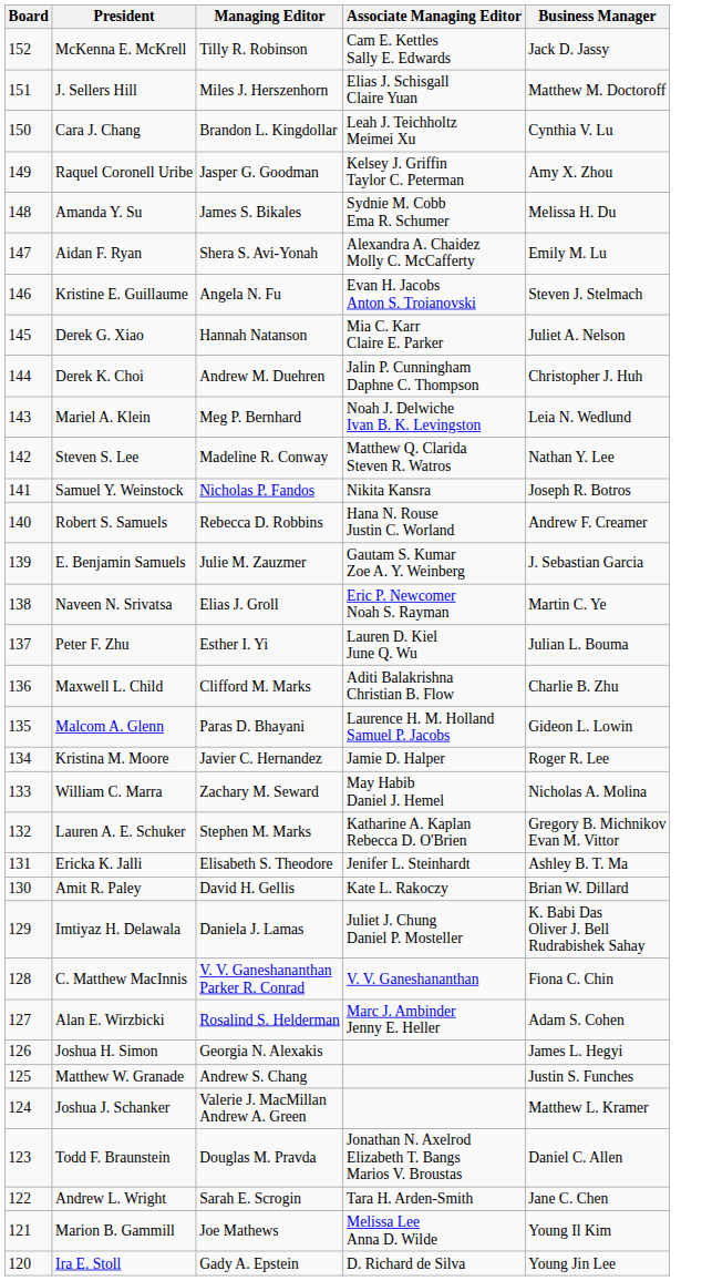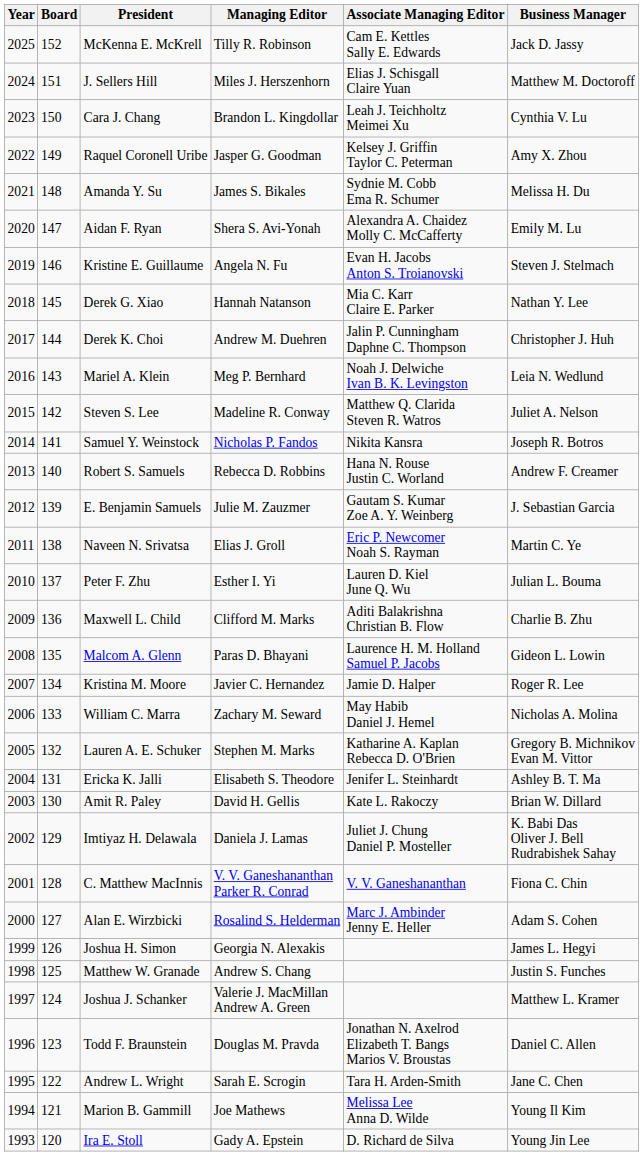 <table class="wikitable">
 <tr>
+<th>Year</th>
 <th>Board</th>
 <th>President</th>
 <th>Managing Editor</th>
 <th>Associate Managing Editor</th>
 <th>Business Manager</th>
 </tr>
 <tr>
+<td>2025</td>
 <td>152</td>
 <td>McKenna E. McKrell</td>
 <td>Tilly R. Robinson</td>
 <td>Cam E. Kettles<br>Sally E. Edwards</td>
 <td>Jack D. Jassy</td>
 </tr>
 <tr>
+<td>2024</td>
 <td>151</td>
 <td>J. Sellers Hill</td>
 <td>Miles J. Herszenhorn</td>
 <td>Elias J. Schisgall<br>Claire Yuan</td>
 <td>Matthew M. Doctoroff</td>
 </tr>
 <tr>
+<td>2023</td>
 <td>150</td>
 <td>Cara J. Chang</td>
 <td>Brandon L. Kingdollar</td>
 <td>Leah J. Teichholtz<br>Meimei Xu</td>
 <td>Cynthia V. Lu</td>
 </tr>
 <tr>
+<td>2022</td>
 <td>149</td>
 <td>Raquel Coronell Uribe</td>
 <td>Jasper G. Goodman</td>
 <td>Kelsey J. Griffin<br>Taylor C. Peterman</td>
 <td>Amy X. Zhou</td>
 </tr>
 <tr>
+<td>2021</td>
 <td>148</td>
 <td>Amanda Y. Su</td>
 <td>James S. Bikales</td>
 <td>Sydnie M. Cobb<br>Ema R. Schumer</td>
 <td>Melissa H. Du</td>
 </tr>
 <tr>
+<td>2020</td>
 <td>147</td>
 <td>Aidan F. Ryan</td>
 <td>Shera S. Avi-Yonah</td>
 <td>Alexandra A. Chaidez<br>Molly C. McCafferty</td>
 <td>Emily M. Lu</td>
 </tr>
 <tr>
+<td>2019</td>
 <td>146</td>
 <td>Kristine E. Guillaume</td>
 <td>Angela N. Fu</td>
 <td>Evan H. Jacobs<br><a href='#'>Anton S. Troianovski</a></td>
 <td>Steven J. Stelmach</td>
 </tr>
 <tr>
+<td>2018</td>
 <td>145</td>
 <td>Derek G. Xiao</td>
 <td>Hannah Natanson</td>
 <td>Mia C. Karr<br>Claire E. Parker</td>
-<td>Juliet A. Nelson</td>
+<td>Nathan Y. Lee</td>
 </tr>
 <tr>
+<td>2017</td>
 <td>144</td>
 <td>Derek K. Choi</td>
 <td>Andrew M. Duehren</td>
 <td>Jalin P. Cunningham<br>Daphne C. Thompson</td>
 <td>Christopher J. Huh</td>
 </tr>
 <tr>
+<td>2016</td>
 <td>143</td>
 <td>Mariel A. Klein</td>
 <td>Meg P. Bernhard</td>
 <td>Noah J. Delwiche<br><a href='#'>Ivan B. K. Levingston</a></td>
 <td>Leia N. Wedlund</td>
 </tr>
 <tr>
+<td>2015</td>
 <td>142</td>
 <td>Steven S. Lee</td>
 <td>Madeline R. Conway</td>
 <td>Matthew Q. Clarida<br>Steven R. Watros</td>
-<td>Nathan Y. Lee</td>
+<td>Juliet A. Nelson</td>
 </tr>
 <tr>
+<td>2014</td>
 <td>141</td>
 <td>Samuel Y. Weinstock</td>
 <td><a href='#'>Nicholas P. Fandos</a></td>
 <td>Nikita Kansra</td>
 <td>Joseph R. Botros</td>
 </tr>
 <tr>
+<td>2013</td>
 <td>140</td>
 <td>Robert S. Samuels</td>
 <td>Rebecca D. Robbins</td>
 <td>Hana N. Rouse<br>Justin C. Worland</td>
 <td>Andrew F. Creamer</td>
 </tr>
 <tr>
+<td>2012</td>
 <td>139</td>
 <td>E. Benjamin Samuels</td>
 <td>Julie M. Zauzmer</td>
 <td>Gautam S. Kumar<br>Zoe A. Y. Weinberg</td>
 <td>J. Sebastian Garcia</td>
 </tr>
 <tr>
+<td>2011</td>
 <td>138</td>
 <td>Naveen N. Srivatsa</td>
 <td>Elias J. Groll</td>
 <td><a href='#'>Eric P. Newcomer</a><br>Noah S. Rayman</td>
 <td>Martin C. Ye</td>
 </tr>
 <tr>
+<td>2010</td>
 <td>137</td>
 <td>Peter F. Zhu</td>
 <td>Esther I. Yi</td>
 <td>Lauren D. Kiel<br>June Q. Wu</td>
 <td>Julian L. Bouma</td>
 </tr>
 <tr>
+<td>2009</td>
 <td>136</td>
 <td>Maxwell L. Child</td>
 <td>Clifford M. Marks</td>
 <td>Aditi Balakrishna<br>Christian B. Flow</td>
 <td>Charlie B. Zhu</td>
 </tr>
 <tr>
+<td>2008</td>
 <td>135</td>
 <td><a href='#'>Malcom A. Glenn</a></td>
 <td>Paras D. Bhayani</td>
 <td>Laurence H. M. Holland<br><a href='#'>Samuel P. Jacobs</a></td>
 <td>Gideon L. Lowin</td>
 </tr>
 <tr>
+<td>2007</td>
 <td>134</td>
 <td>Kristina M. Moore</td>
 <td>Javier C. Hernandez</td>
 <td>Jamie D. Halper</td>
 <td>Roger R. Lee</td>
 </tr>
 <tr>
+<td>2006</td>
 <td>133</td>
 <td>William C. Marra</td>
 <td>Zachary M. Seward</td>
 <td>May Habib<br>Daniel J. Hemel</td>
 <td>Nicholas A. Molina</td>
 </tr>
 <tr>
+<td>2005</td>
 <td>132</td>
 <td>Lauren A. E. Schuker</td>
 <td>Stephen M. Marks</td>
 <td>Katharine A. Kaplan<br>Rebecca D. O'Brien</td>
 <td>Gregory B. Michnikov<br>Evan M. Vittor</td>
 </tr>
 <tr>
+<td>2004</td>
 <td>131</td>
 <td>Ericka K. Jalli</td>
 <td>Elisabeth S. Theodore</td>
 <td>Jenifer L. Steinhardt</td>
 <td>Ashley B. T. Ma</td>
 </tr>
 <tr>
+<td>2003</td>
 <td>130</td>
 <td>Amit R. Paley</td>
 <td>David H. Gellis</td>
 <td>Kate L. Rakoczy</td>
 <td>Brian W. Dillard</td>
 </tr>
 <tr>
+<td>2002</td>
 <td>129</td>
 <td>Imtiyaz H. Delawala</td>
 <td>Daniela J. Lamas</td>
 <td>Juliet J. Chung<br>Daniel P. Mosteller</td>
 <td>K. Babi Das<br>Oliver J. Bell<br>Rudrabishek Sahay</td>
 </tr>
 <tr>
+<td>2001</td>
 <td>128</td>
 <td>C. Matthew MacInnis</td>
 <td><a href='#'>V. V. Ganeshananthan</a><br><a href='#'>Parker R. Conrad</a></td>
 <td><a href='#'>V. V. Ganeshananthan</a></td>
 <td>Fiona C. Chin</td>
 </tr>
 <tr>
+<td>2000</td>
 <td>127</td>
 <td>Alan E. Wirzbicki</td>
 <td><a href='#'>Rosalind S. Helderman</a></td>
 <td><a href='#'>Marc J. Ambinder</a><br>Jenny E. Heller</td>
 <td>Adam S. Cohen</td>
 </tr>
 <tr>
+<td>1999</td>
 <td>126</td>
 <td>Joshua H. Simon</td>
 <td>Georgia N. Alexakis</td>
 <td></td>
 <td>James L. Hegyi</td>
 </tr>
 <tr>
+<td>1998</td>
 <td>125</td>
 <td>Matthew W. Granade</td>
 <td>Andrew S. Chang</td>
 <td></td>
 <td>Justin S. Funches</td>
 </tr>
 <tr>
+<td>1997</td>
 <td>124</td>
 <td>Joshua J. Schanker</td>
 <td>Valerie J. MacMillan<br>Andrew A. Green</td>
 <td></td>
 <td>Matthew L. Kramer</td>
 </tr>
 <tr>
+<td>1996</td>
 <td>123</td>
 <td>Todd F. Braunstein</td>
 <td>Douglas M. Pravda</td>
 <td>Jonathan N. Axelrod<br>Elizabeth T. Bangs<br>Marios V. Broustas</td>
 <td>Daniel C. Allen</td>
 </tr>
 <tr>
+<td>1995</td>
 <td>122</td>
 <td>Andrew L. Wright</td>
 <td>Sarah E. Scrogin</td>
 <td>Tara H. Arden-Smith</td>
 <td>Jane C. Chen</td>
 </tr>
 <tr>
+<td>1994</td>
 <td>121</td>
 <td>Marion B. Gammill</td>
 <td>Joe Mathews</td>
 <td><a href='#'>Melissa Lee</a><br>Anna D. Wilde</td>
 <td>Young Il Kim</td>
 </tr>
 <tr>
+<td>1993</td>
 <td>120</td>
 <td><a href='#'>Ira E. Stoll</a></td>
 <td>Gady A. Epstein</td>
 <td>D. Richard de Silva</td>
 <td>Young Jin Lee</td>
 </tr>
 </table>
